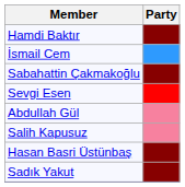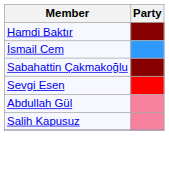 <table class=wikitable style="border:1px solid #8888aa; background-color:#f7f8ff; padding:0px; font-size:90%;">
 <tr>
 <th>Member</th>
 <th>Party</th>
 </tr>
 <tr>
 <td><a href='#'>Hamdi Baktır</a></td>
 <td style="background: #870000"></td>
 </tr>
 <tr>
 <td><a href='#'>İsmail Cem</a></td>
 <td style="background: #2E9AFE"></td>
 </tr>
 <tr>
 <td><a href='#'>Sabahattin Çakmakoğlu</a></td>
 <td style="background: #870000"></td>
 </tr>
 <tr>
 <td><a href='#'>Sevgi Esen</a></td>
 <td style="background: #ff0000"></td>
 </tr>
 <tr>
 <td><a href='#'>Abdullah Gül</a></td>
 <td style="background: #F7819F"></td>
 </tr>
 <tr>
 <td><a href='#'>Salih Kapusuz</a></td>
 <td style="background: #F7819F"></td>
 </tr>
 <tr>
-<td><a href='#'>Hasan Basri Üstünbaş</a></td>
-<td style="background: #870000"></td>
-</tr>
-<tr>
-<td><a href='#'>Sadık Yakut</a></td>
-<td style="background: #870000"></td>
-</tr>
-<tr>
 </tr>
 </table>
